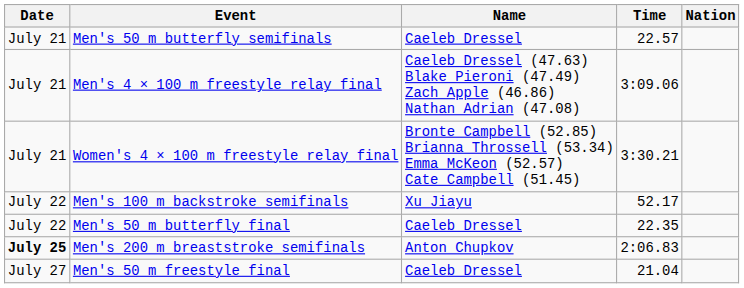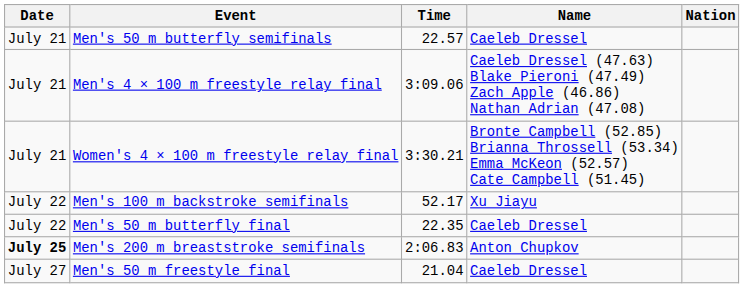 <table class="wikitable">
 <tr>
 <th>Date</th>
 <th>Event</th>
+<th>Time</th>
 <th>Name</th>
-<th>Time</th>
 <th>Nation</th>
 </tr>
 <tr>
 <td>July 21</td>
 <td><a href='#'>Men's 50 m butterfly semifinals</a></td>
+<td align="right">22.57</td>
 <td><a href='#'>Caeleb Dressel</a></td>
-<td align="right">22.57</td>
 <td></td>
 </tr>
 <tr>
 <td>July 21</td>
 <td><a href='#'>Men's 4 × 100 m freestyle relay final</a></td>
+<td align="right">3:09.06</td>
 <td><a href='#'>Caeleb Dressel</a> (47.63)<br><a href='#'>Blake Pieroni</a> (47.49)<br><a href='#'>Zach Apple</a> (46.86)<br><a href='#'>Nathan Adrian</a> (47.08)</td>
-<td align="right">3:09.06</td>
 <td></td>
 </tr>
 <tr>
 <td>July 21</td>
 <td><a href='#'>Women's 4 × 100 m freestyle relay final</a></td>
+<td align="right">3:30.21</td>
 <td><a href='#'>Bronte Campbell</a> (52.85)<br><a href='#'>Brianna Throssell</a> (53.34)<br><a href='#'>Emma McKeon</a> (52.57)<br><a href='#'>Cate Campbell</a> (51.45)</td>
-<td align="right">3:30.21</td>
 <td></td>
 </tr>
 <tr>
 <td>July 22</td>
 <td><a href='#'>Men's 100 m backstroke semifinals</a></td>
+<td align="right">52.17</td>
 <td><a href='#'>Xu Jiayu</a></td>
-<td align="right">52.17</td>
 <td></td>
 </tr>
 <tr>
 <td>July 22</td>
 <td><a href='#'>Men's 50 m butterfly final</a></td>
+<td align="right">22.35</td>
 <td><a href='#'>Caeleb Dressel</a></td>
-<td align="right">22.35</td>
 <td></td>
 </tr>
 <tr>
 <td><strong>July 25</strong></td>
 <td><a href='#'>Men's 200 m breaststroke semifinals</a></td>
+<td align="right">2:06.83</td>
 <td><a href='#'>Anton Chupkov</a></td>
-<td align="right">2:06.83</td>
 <td></td>
 </tr>
 <tr>
 <td>July 27</td>
 <td><a href='#'>Men's 50 m freestyle final</a></td>
+<td align="right">21.04</td>
 <td><a href='#'>Caeleb Dressel</a></td>
-<td align="right">21.04</td>
 <td></td>
 </tr>
 </table>
